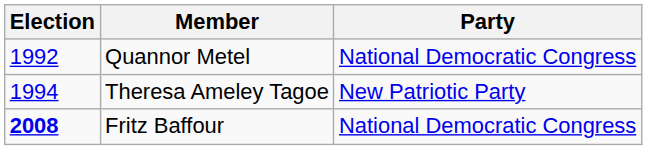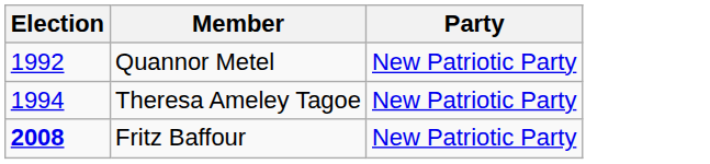 <table class="wikitable">
 <tr>
 <th>Election</th>
 <th>Member</th>
 <th>Party</th>
 </tr>
 <tr>
 <td><a href='#'>1992</a></td>
 <td>Quannor Metel</td>
-<td><a href='#'>National Democratic Congress</a></td>
+<td><a href='#'>New Patriotic Party</a></td>
 </tr>
 <tr>
 <td><a href='#'>1994</a></td>
 <td>Theresa Ameley Tagoe</td>
 <td><a href='#'>New Patriotic Party</a></td>
 </tr>
 <tr>
 <td><strong><a href='#'>2008</a></strong></td>
 <td>Fritz Baffour</td>
-<td><a href='#'>National Democratic Congress</a></td>
+<td><a href='#'>New Patriotic Party</a></td>
 </tr>
 </table>
